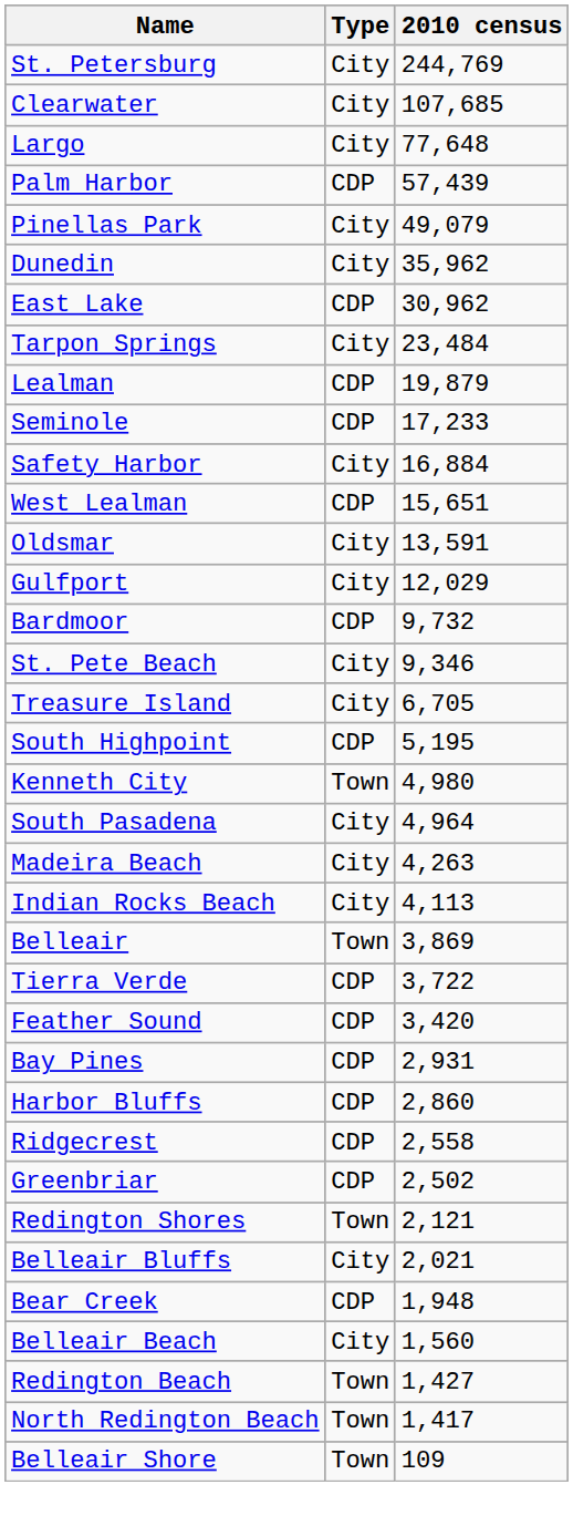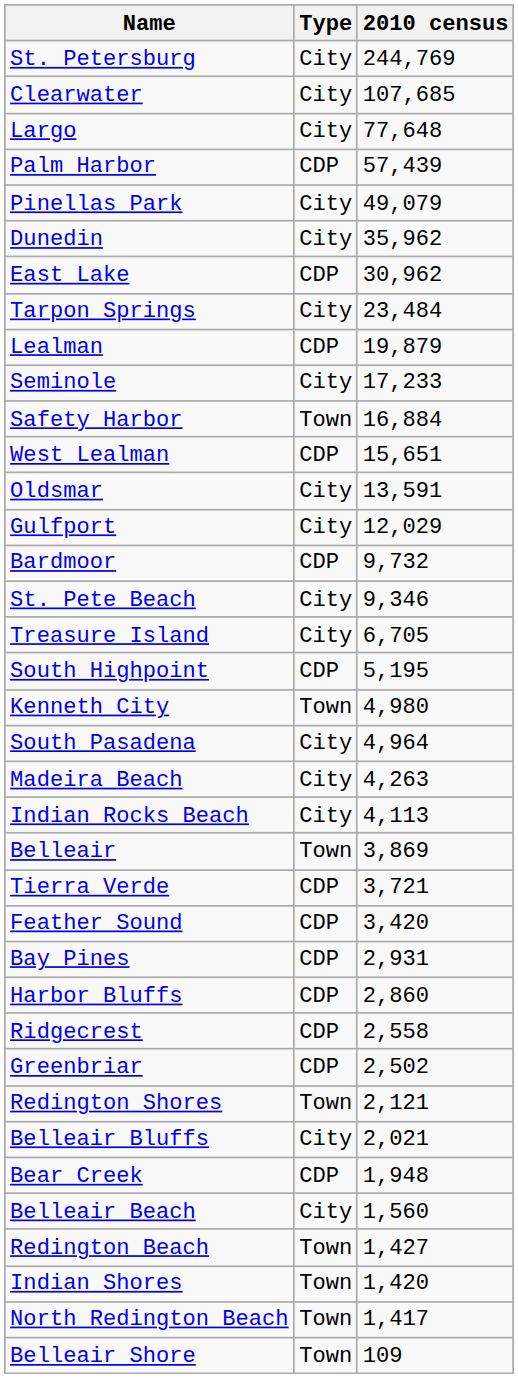 <table class="wikitable sortable">
 <tr>
 <th>Name</th>
 <th>Type</th>
 <th>2010 census</th>
 </tr>
 <tr>
 <td><a href='#'>St. Petersburg</a></td>
 <td>City</td>
 <td>244,769</td>
 </tr>
 <tr>
 <td><a href='#'>Clearwater</a></td>
 <td>City</td>
 <td>107,685</td>
 </tr>
 <tr>
 <td><a href='#'>Largo</a></td>
 <td>City</td>
 <td>77,648</td>
 </tr>
 <tr>
 <td><a href='#'>Palm Harbor</a></td>
 <td>CDP</td>
 <td>57,439</td>
 </tr>
 <tr>
 <td><a href='#'>Pinellas Park</a></td>
 <td>City</td>
 <td>49,079</td>
 </tr>
 <tr>
 <td><a href='#'>Dunedin</a></td>
 <td>City</td>
 <td>35,962</td>
 </tr>
 <tr>
 <td><a href='#'>East Lake</a></td>
 <td>CDP</td>
 <td>30,962</td>
 </tr>
 <tr>
 <td><a href='#'>Tarpon Springs</a></td>
 <td>City</td>
 <td>23,484</td>
 </tr>
 <tr>
 <td><a href='#'>Lealman</a></td>
 <td>CDP</td>
 <td>19,879</td>
 </tr>
 <tr>
 <td><a href='#'>Seminole</a></td>
-<td>CDP</td>
+<td>City</td>
 <td>17,233</td>
 </tr>
 <tr>
 <td><a href='#'>Safety Harbor</a></td>
-<td>City</td>
+<td>Town</td>
 <td>16,884</td>
 </tr>
 <tr>
 <td><a href='#'>West Lealman</a></td>
 <td>CDP</td>
 <td>15,651</td>
 </tr>
 <tr>
 <td><a href='#'>Oldsmar</a></td>
 <td>City</td>
 <td>13,591</td>
 </tr>
 <tr>
 <td><a href='#'>Gulfport</a></td>
 <td>City</td>
 <td>12,029</td>
 </tr>
 <tr>
 <td><a href='#'>Bardmoor</a></td>
 <td>CDP</td>
 <td>9,732</td>
 </tr>
 <tr>
 <td><a href='#'>St. Pete Beach</a></td>
 <td>City</td>
 <td>9,346</td>
 </tr>
 <tr>
 <td><a href='#'>Treasure Island</a></td>
 <td>City</td>
 <td>6,705</td>
 </tr>
 <tr>
 <td><a href='#'>South Highpoint</a></td>
 <td>CDP</td>
 <td>5,195</td>
 </tr>
 <tr>
 <td><a href='#'>Kenneth City</a></td>
 <td>Town</td>
 <td>4,980</td>
 </tr>
 <tr>
 <td><a href='#'>South Pasadena</a></td>
 <td>City</td>
 <td>4,964</td>
 </tr>
 <tr>
 <td><a href='#'>Madeira Beach</a></td>
 <td>City</td>
 <td>4,263</td>
 </tr>
 <tr>
 <td><a href='#'>Indian Rocks Beach</a></td>
 <td>City</td>
 <td>4,113</td>
 </tr>
 <tr>
 <td><a href='#'>Belleair</a></td>
 <td>Town</td>
 <td>3,869</td>
 </tr>
 <tr>
 <td><a href='#'>Tierra Verde</a></td>
 <td>CDP</td>
-<td>3,722</td>
+<td>3,721</td>
 </tr>
 <tr>
 <td><a href='#'>Feather Sound</a></td>
 <td>CDP</td>
 <td>3,420</td>
 </tr>
 <tr>
 <td><a href='#'>Bay Pines</a></td>
 <td>CDP</td>
 <td>2,931</td>
 </tr>
 <tr>
 <td><a href='#'>Harbor Bluffs</a></td>
 <td>CDP</td>
 <td>2,860</td>
 </tr>
 <tr>
 <td><a href='#'>Ridgecrest</a></td>
 <td>CDP</td>
 <td>2,558</td>
 </tr>
 <tr>
 <td><a href='#'>Greenbriar</a></td>
 <td>CDP</td>
 <td>2,502</td>
 </tr>
 <tr>
 <td><a href='#'>Redington Shores</a></td>
 <td>Town</td>
 <td>2,121</td>
 </tr>
 <tr>
 <td><a href='#'>Belleair Bluffs</a></td>
 <td>City</td>
 <td>2,021</td>
 </tr>
 <tr>
 <td><a href='#'>Bear Creek</a></td>
 <td>CDP</td>
 <td>1,948</td>
 </tr>
 <tr>
 <td><a href='#'>Belleair Beach</a></td>
 <td>City</td>
 <td>1,560</td>
 </tr>
 <tr>
 <td><a href='#'>Redington Beach</a></td>
 <td>Town</td>
 <td>1,427</td>
 </tr>
 <tr>
+<td><a href='#'>Indian Shores</a></td>
+<td>Town</td>
+<td>1,420</td>
+</tr>
+<tr>
 <td><a href='#'>North Redington Beach</a></td>
 <td>Town</td>
 <td>1,417</td>
 </tr>
 <tr>
 <td><a href='#'>Belleair Shore</a></td>
 <td>Town</td>
 <td>109</td>
 </tr>
 </table>
